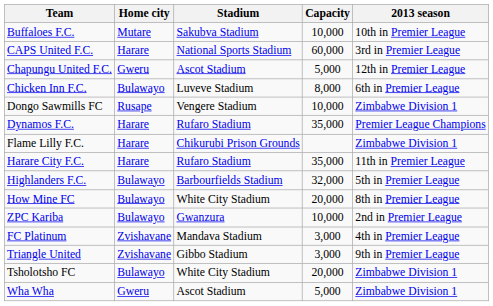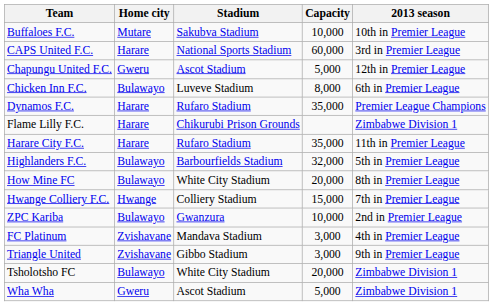 <table class="wikitable sortable">
 <tr>
 <th>Team</th>
 <th>Home city</th>
 <th>Stadium</th>
 <th>Capacity</th>
 <th>2013 season</th>
 </tr>
 <tr>
 <td><a href='#'>Buffaloes F.C.</a></td>
 <td><a href='#'>Mutare</a></td>
 <td><a href='#'>Sakubva Stadium</a></td>
 <td align="center">10,000</td>
 <td>10th in <a href='#'>Premier League</a></td>
 </tr>
 <tr>
 <td><a href='#'>CAPS United F.C.</a></td>
 <td><a href='#'>Harare</a></td>
 <td><a href='#'>National Sports Stadium</a></td>
 <td align="center">60,000</td>
 <td>3rd in <a href='#'>Premier League</a></td>
 </tr>
 <tr>
 <td><a href='#'>Chapungu United F.C.</a></td>
 <td><a href='#'>Gweru</a></td>
 <td><a href='#'>Ascot Stadium</a></td>
 <td align="center">5,000</td>
 <td>12th in <a href='#'>Premier League</a></td>
 </tr>
 <tr>
 <td><a href='#'>Chicken Inn F.C.</a></td>
 <td><a href='#'>Bulawayo</a></td>
 <td>Luveve Stadium</td>
 <td align="center">8,000</td>
 <td>6th in <a href='#'>Premier League</a></td>
 </tr>
 <tr>
-<td>Dongo Sawmills FC</td>
-<td><a href='#'>Rusape</a></td>
-<td>Vengere Stadium</td>
-<td align="center">10,000</td>
-<td><a href='#'>Zimbabwe Division 1</a></td>
-</tr>
-<tr>
 <td><a href='#'>Dynamos F.C.</a></td>
 <td><a href='#'>Harare</a></td>
 <td><a href='#'>Rufaro Stadium</a></td>
 <td align="center">35,000</td>
 <td><a href='#'>Premier League Champions</a></td>
 </tr>
 <tr>
 <td>Flame Lilly F.C.</td>
 <td><a href='#'>Harare</a></td>
 <td><a href='#'>Chikurubi Prison Grounds</a></td>
 <td></td>
 <td><a href='#'>Zimbabwe Division 1</a></td>
 </tr>
 <tr>
 <td><a href='#'>Harare City F.C.</a></td>
 <td><a href='#'>Harare</a></td>
 <td><a href='#'>Rufaro Stadium</a></td>
 <td align="center">35,000</td>
 <td>11th in <a href='#'>Premier League</a></td>
 </tr>
 <tr>
 <td><a href='#'>Highlanders F.C.</a></td>
 <td><a href='#'>Bulawayo</a></td>
 <td><a href='#'>Barbourfields Stadium</a></td>
 <td align="center">32,000</td>
 <td>5th in <a href='#'>Premier League</a></td>
 </tr>
 <tr>
 <td><a href='#'>How Mine FC</a></td>
 <td><a href='#'>Bulawayo</a></td>
 <td>White City Stadium</td>
 <td align="center">20,000</td>
 <td>8th in <a href='#'>Premier League</a></td>
+</tr>
+<tr>
+<td><a href='#'>Hwange Colliery F.C.</a></td>
+<td><a href='#'>Hwange</a></td>
+<td>Colliery Stadium</td>
+<td align="center">15,000</td>
+<td>7th in <a href='#'>Premier League</a></td>
 </tr>
 <tr>
 <td><a href='#'>ZPC Kariba</a></td>
 <td><a href='#'>Bulawayo</a></td>
 <td><a href='#'>Gwanzura</a></td>
 <td align="center">10,000</td>
 <td>2nd in <a href='#'>Premier League</a></td>
 </tr>
 <tr>
 <td><a href='#'>FC Platinum</a></td>
 <td><a href='#'>Zvishavane</a></td>
 <td>Mandava Stadium</td>
 <td align="center">3,000</td>
 <td>4th in <a href='#'>Premier League</a></td>
 </tr>
 <tr>
 <td><a href='#'>Triangle United</a></td>
 <td><a href='#'>Zvishavane</a></td>
 <td>Gibbo Stadium</td>
 <td align="center">3,000</td>
 <td>9th in <a href='#'>Premier League</a></td>
 </tr>
 <tr>
 <td>Tsholotsho FC</td>
 <td><a href='#'>Bulawayo</a></td>
 <td>White City Stadium</td>
 <td align="center">20,000</td>
 <td><a href='#'>Zimbabwe Division 1</a></td>
 </tr>
 <tr>
 <td><a href='#'>Wha Wha</a></td>
 <td><a href='#'>Gweru</a></td>
 <td>Ascot Stadium</td>
 <td align="center">5,000</td>
 <td><a href='#'>Zimbabwe Division 1</a></td>
 </tr>
 </table>
